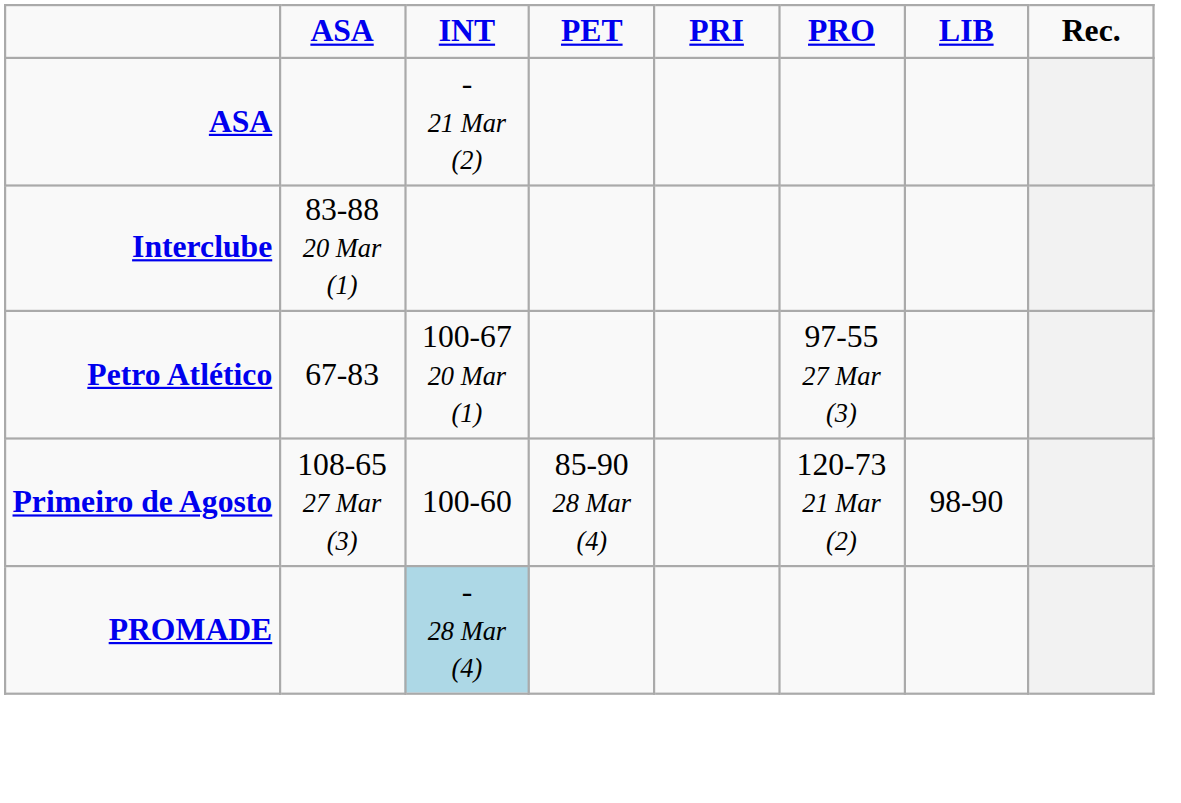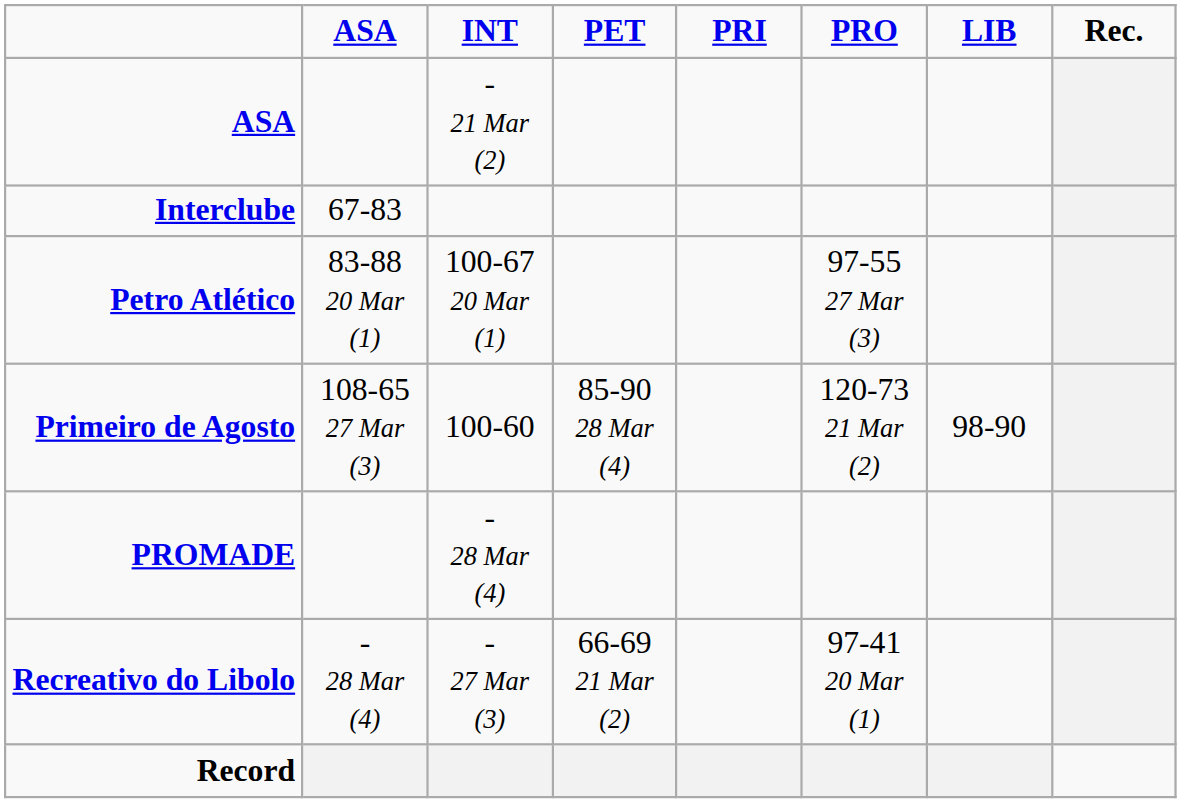 <table style="font-size: 90%; text-align: center" class="wikitable">
 <tr>
 <td></td>
 <td width=50><strong><a href='#'>ASA</a></strong></td>
 <td width=50><strong><a href='#'>INT</a></strong></td>
 <td width=50><strong><a href='#'>PET</a></strong></td>
 <td width=50><strong><a href='#'>PRI</a></strong></td>
 <td width=50><strong><a href='#'>PRO</a></strong></td>
 <td width=50><strong><a href='#'>LIB</a></strong></td>
 <td width=50><strong>Rec.</strong></td>
 </tr>
 <tr>
 <td align=right><strong><a href='#'>ASA</a></strong></td>
 <td></td>
 <td>-<br><small><em>21 Mar <span>(2)</span></em></small></td>
 <td></td>
 <td></td>
 <td></td>
 <td></td>
 <th></th>
 </tr>
 <tr>
 <td align=right><strong><a href='#'>Interclube</a></strong></td>
-<td>83-88<br><small><em>20 Mar <span>(1)</span></em></small></td>
+<td>67-83</td>
 <td></td>
 <td></td>
 <td></td>
 <td></td>
 <td></td>
 <th></th>
 </tr>
 <tr>
 <td align=right><strong><a href='#'>Petro Atlético</a></strong></td>
-<td>67-83</td>
+<td>83-88<br><small><em>20 Mar <span>(1)</span></em></small></td>
 <td>100-67<br><small><em>20 Mar <span>(1)</span></em></small></td>
 <td></td>
 <td></td>
 <td>97-55<br><small><em>27 Mar <span>(3)</span></em></small></td>
 <td></td>
 <th></th>
 </tr>
 <tr>
 <td align=right><strong><a href='#'>Primeiro de Agosto</a></strong></td>
 <td>108-65<br><small><em>27 Mar <span>(3)</span></em></small></td>
 <td>100-60</td>
 <td>85-90<br><small><em>28 Mar <span>(4)</span></em></small></td>
 <td></td>
 <td>120-73<br><small><em>21 Mar <span>(2)</span></em></small></td>
 <td>98-90</td>
 <th></th>
 </tr>
 <tr>
 <td align=right><strong><a href='#'>PROMADE</a></strong></td>
 <td></td>
-<td style="background: lightblue;">-<br><small><em>28 Mar <span>(4)</span></em></small></td>
+<td>-<br><small><em>28 Mar <span>(4)</span></em></small></td>
 <td></td>
 <td></td>
 <td></td>
 <td></td>
 <th></th>
 </tr>
+<tr>
+<td align=right><strong><a href='#'>Recreativo do Libolo</a></strong></td>
+<td>-<br><small><em>28 Mar <span>(4)</span></em></small></td>
+<td>-<br><small><em>27 Mar <span>(3)</span></em></small></td>
+<td>66-69<br><small><em>21 Mar <span>(2)</span></em></small></td>
+<td></td>
+<td>97-41<br><small><em>20 Mar <span>(1)</span></em></small></td>
+<td></td>
+<th></th>
+</tr>
+<tr>
+<td align=right><strong>Record</strong></td>
+<th></th>
+<th></th>
+<th></th>
+<th></th>
+<th></th>
+<th></th>
+<td></td>
+</tr>
 </table>
